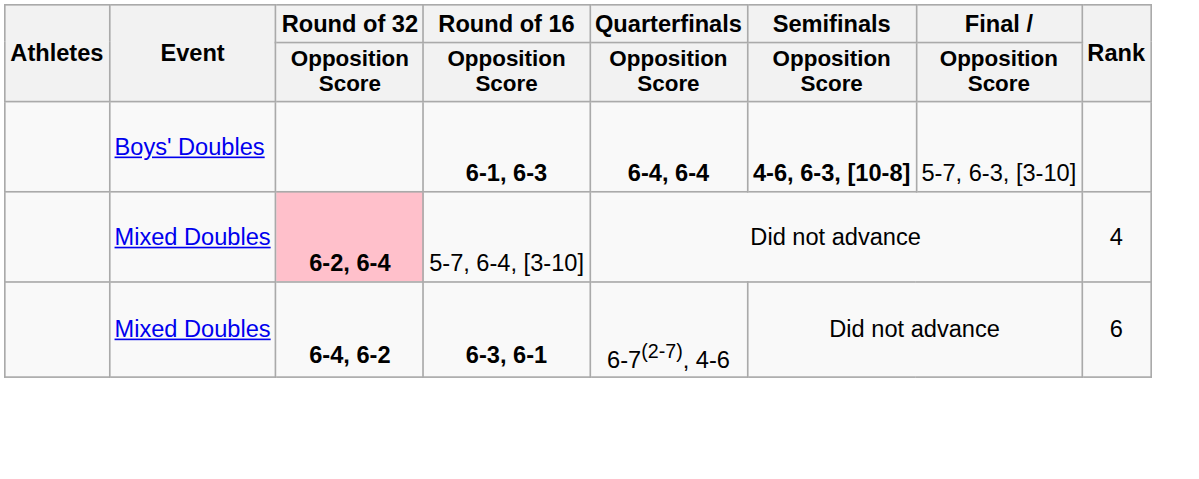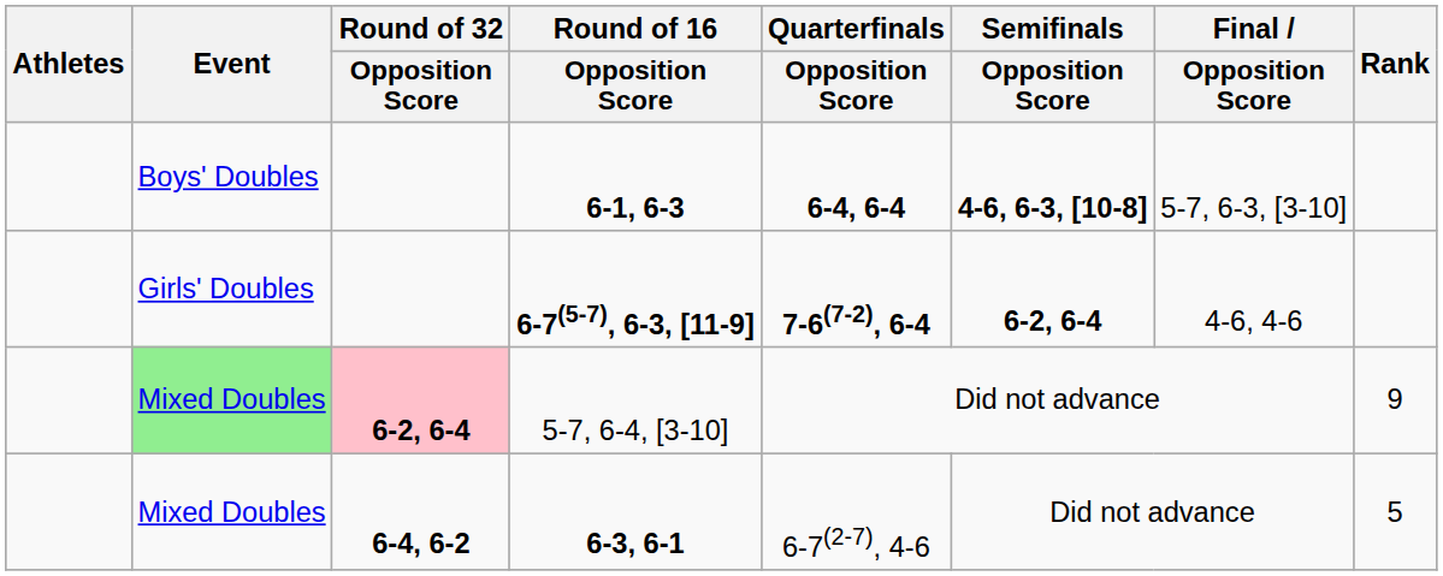 <table class=wikitable style="font-size:90%">
 <tr>
 <th rowspan="2">Athletes</th>
 <th rowspan="2">Event</th>
 <th>Round of 32</th>
 <th>Round of 16</th>
 <th>Quarterfinals</th>
 <th>Semifinals</th>
 <th>Final / </th>
 <th rowspan=2>Rank</th>
 </tr>
 <tr style="font-size:95%">
 <th>Opposition<br>Score</th>
 <th>Opposition<br>Score</th>
 <th>Opposition<br>Score</th>
 <th>Opposition<br>Score</th>
 <th>Opposition<br>Score</th>
 </tr>
 <tr align=center>
 <td align=left><strong><br></strong></td>
 <td align=left><a href='#'>Boys' Doubles</a></td>
 <td></td>
 <td><br><br><strong>6-1, 6-3</strong></td>
 <td><br><br><strong>6-4, 6-4</strong></td>
 <td><br><br><strong>4-6, 6-3, [10-8]</strong></td>
 <td><br><br>5-7, 6-3, [3-10]</td>
 <td></td>
 </tr>
 <tr align=center>
+<td align=left><strong><br></strong></td>
+<td align=left><a href='#'>Girls' Doubles</a></td>
+<td></td>
+<td><br><br><strong>6-7<sup>(5-7)</sup>, 6-3, [11-9]</strong></td>
+<td><br><br><strong>7-6<sup>(7-2)</sup>, 6-4</strong></td>
+<td><br><br><strong>6-2, 6-4</strong></td>
+<td><br><br>4-6, 4-6</td>
+<td></td>
+</tr>
+<tr align=center>
 <td align=left><br></td>
-<td align=left><a href='#'>Mixed Doubles</a></td>
+<td align=left style="background: lightgreen;"><a href='#'>Mixed Doubles</a></td>
 <td style="background: pink;"><br><br><strong>6-2, 6-4</strong></td>
 <td><br><br>5-7, 6-4, [3-10]</td>
 <td colspan=3>Did not advance</td>
-<td>4</td>
+<td>9</td>
 </tr>
 <tr align=center>
 <td align=left><br></td>
 <td align=left><a href='#'>Mixed Doubles</a></td>
 <td><br><br><strong>6-4, 6-2</strong></td>
 <td><br><br><strong>6-3, 6-1</strong></td>
 <td><br><br>6-7<sup>(2-7)</sup>, 4-6</td>
 <td colspan=2>Did not advance</td>
-<td>6</td>
+<td>5</td>
 </tr>
 </table>
